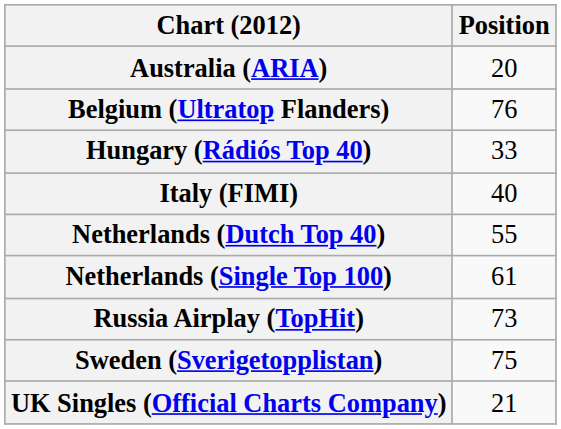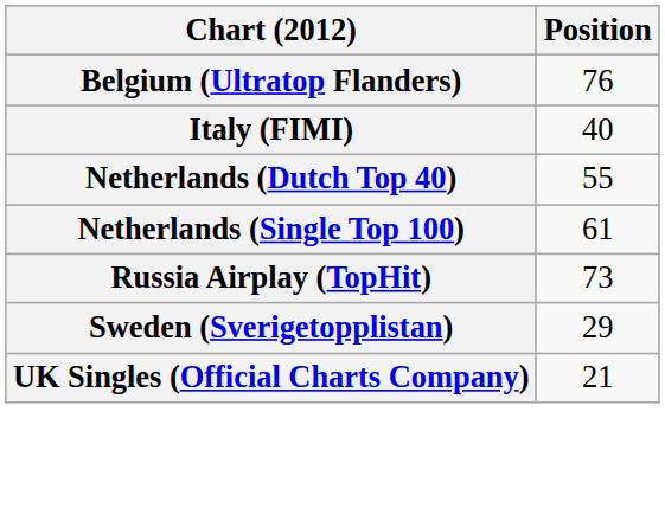 <table class="wikitable sortable plainrowheaders">
 <tr>
 <th scope="col">Chart (2012)</th>
 <th scope="col">Position</th>
 </tr>
 <tr>
-<th scope="row">Australia (<a href='#'>ARIA</a>)</th>
-<td align="center">20</td>
-</tr>
-<tr>
 <th scope="row">Belgium (<a href='#'>Ultratop</a> Flanders)</th>
 <td style="text-align:center;">76</td>
-</tr>
-<tr>
-<th scope="row">Hungary (<a href='#'>Rádiós Top 40</a>)</th>
-<td align="center">33</td>
 </tr>
 <tr>
 <th scope="row">Italy (FIMI)</th>
 <td style="text-align:center;">40</td>
 </tr>
 <tr>
 <th scope="row">Netherlands (<a href='#'>Dutch Top 40</a>)</th>
 <td style="text-align:center;">55</td>
 </tr>
 <tr>
 <th scope="row">Netherlands (<a href='#'>Single Top 100</a>)</th>
 <td style="text-align:center;">61</td>
 </tr>
 <tr>
 <th scope="row">Russia Airplay (<a href='#'>TopHit</a>)</th>
 <td style="text-align:center;">73</td>
 </tr>
 <tr>
 <th scope="row">Sweden (<a href='#'>Sverigetopplistan</a>)</th>
-<td style="text-align:center;">75</td>
+<td style="text-align:center;">29</td>
 </tr>
 <tr>
 <th scope="row">UK Singles (<a href='#'>Official Charts Company</a>)</th>
 <td align="center">21</td>
 </tr>
 </table>
